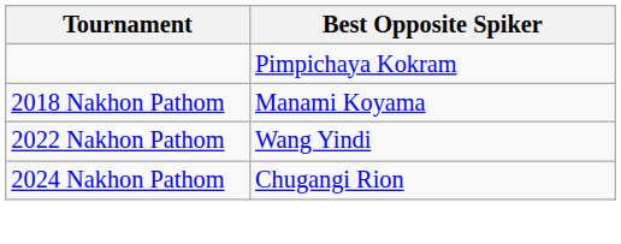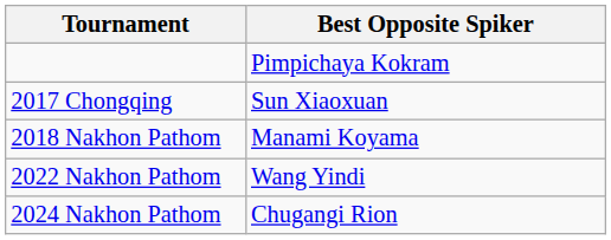 <table class=wikitable style="width: 400px;">
 <tr>
 <th style="width: 40%;">Tournament</th>
 <th style="width: 60%;">Best Opposite Spiker</th>
 </tr>
 <tr>
 <td></td>
 <td> <a href='#'>Pimpichaya Kokram</a></td>
+</tr>
+<tr>
+<td><a href='#'>2017 Chongqing</a></td>
+<td> <a href='#'>Sun Xiaoxuan</a></td>
 </tr>
 <tr>
 <td><a href='#'>2018 Nakhon Pathom</a></td>
 <td> <a href='#'>Manami Koyama</a></td>
 </tr>
 <tr>
 <td><a href='#'>2022 Nakhon Pathom</a></td>
 <td> <a href='#'>Wang Yindi</a></td>
 </tr>
 <tr>
 <td><a href='#'>2024 Nakhon Pathom</a></td>
 <td> <a href='#'>Chugangi Rion</a></td>
 </tr>
 </table>
